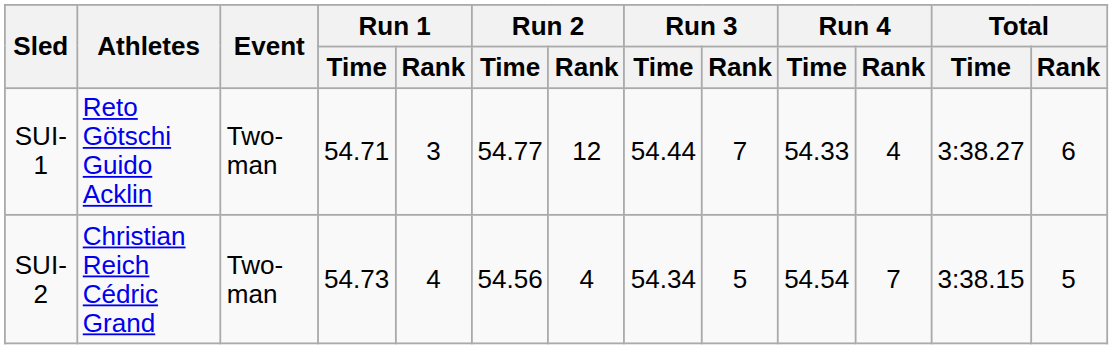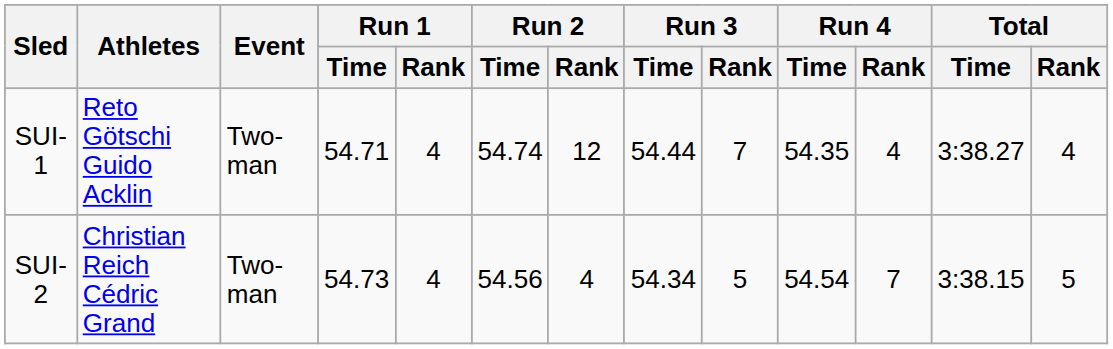 <table class="wikitable" border="1" style="font-size:90%">
 <tr>
 <th rowspan="2">Sled</th>
 <th rowspan="2">Athletes</th>
 <th rowspan="2">Event</th>
 <th colspan="2">Run 1</th>
 <th colspan="2">Run 2</th>
 <th colspan="2">Run 3</th>
 <th colspan="2">Run 4</th>
 <th colspan="2">Total</th>
 </tr>
 <tr>
 <th>Time</th>
 <th>Rank</th>
 <th>Time</th>
 <th>Rank</th>
 <th>Time</th>
 <th>Rank</th>
 <th>Time</th>
 <th>Rank</th>
 <th>Time</th>
 <th>Rank</th>
 </tr>
 <tr>
 <td align="center">SUI-1</td>
 <td><a href='#'>Reto Götschi</a><br><a href='#'>Guido Acklin</a></td>
 <td>Two-man</td>
 <td align="center">54.71</td>
-<td align="center">3</td>
-<td align="center">54.77</td>
+<td align="center">4</td>
+<td align="center">54.74</td>
 <td align="center">12</td>
 <td align="center">54.44</td>
 <td align="center">7</td>
-<td align="center">54.33</td>
+<td align="center">54.35</td>
 <td align="center">4</td>
 <td align="center">3:38.27</td>
-<td align="center">6</td>
+<td align="center">4</td>
 </tr>
 <tr>
 <td align="center">SUI-2</td>
 <td><a href='#'>Christian Reich</a><br><a href='#'>Cédric Grand</a></td>
 <td>Two-man</td>
 <td align="center">54.73</td>
 <td align="center">4</td>
 <td align="center">54.56</td>
 <td align="center">4</td>
 <td align="center">54.34</td>
 <td align="center">5</td>
 <td align="center">54.54</td>
 <td align="center">7</td>
 <td align="center">3:38.15</td>
 <td align="center">5</td>
 </tr>
 </table>
